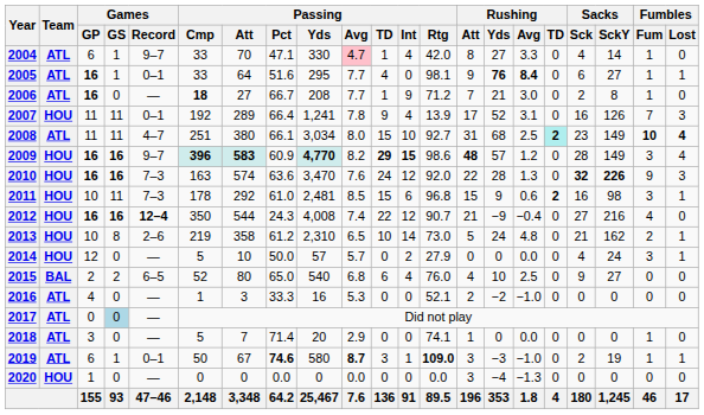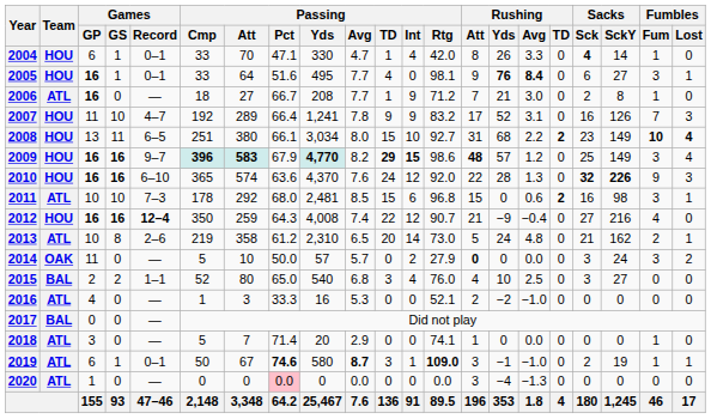 <table class="wikitable" style="text-align:center;">
 <tr>
 <th rowspan="2">Year</th>
 <th rowspan="2">Team</th>
 <th colspan="3">Games</th>
 <th colspan="8">Passing</th>
 <th colspan="4">Rushing</th>
 <th colspan="2">Sacks</th>
 <th colspan="2">Fumbles</th>
 </tr>
 <tr>
 <th>GP</th>
 <th>GS</th>
 <th>Record</th>
 <th>Cmp</th>
 <th>Att</th>
 <th>Pct</th>
 <th>Yds</th>
 <th>Avg</th>
 <th>TD</th>
 <th>Int</th>
 <th>Rtg</th>
 <th>Att</th>
 <th>Yds</th>
 <th>Avg</th>
 <th>TD</th>
 <th>Sck</th>
 <th>SckY</th>
 <th>Fum</th>
 <th>Lost</th>
 </tr>
 <tr>
 <th><a href='#'>2004</a></th>
-<th><a href='#'>ATL</a></th>
+<th><a href='#'>HOU</a></th>
 <td>6</td>
 <td>1</td>
-<td>9–7</td>
+<td>0–1</td>
 <td>33</td>
 <td>70</td>
 <td>47.1</td>
 <td>330</td>
-<td style="background: pink;">4.7</td>
+<td>4.7</td>
 <td>1</td>
 <td>4</td>
 <td>42.0</td>
 <td>8</td>
-<td>27</td>
+<td>26</td>
 <td>3.3</td>
 <td>0</td>
-<td>4</td>
+<td><strong>4</strong></td>
 <td>14</td>
 <td>1</td>
 <td>0</td>
 </tr>
 <tr>
 <th><a href='#'>2005</a></th>
-<th><a href='#'>ATL</a></th>
+<th><a href='#'>HOU</a></th>
 <td><strong>16</strong></td>
 <td>1</td>
 <td>0–1</td>
 <td>33</td>
 <td>64</td>
 <td>51.6</td>
-<td>295</td>
+<td>495</td>
 <td>7.7</td>
 <td>4</td>
 <td>0</td>
 <td>98.1</td>
 <td>9</td>
 <td><strong>76</strong></td>
 <td><strong>8.4</strong></td>
 <td>0</td>
 <td>6</td>
 <td>27</td>
-<td>1</td>
+<td>3</td>
 <td>1</td>
 </tr>
 <tr>
 <th><a href='#'>2006</a></th>
 <th><a href='#'>ATL</a></th>
 <td><strong>16</strong></td>
 <td>0</td>
 <td>—</td>
-<td><strong>18</strong></td>
+<td>18</td>
 <td>27</td>
 <td>66.7</td>
 <td>208</td>
 <td>7.7</td>
 <td>1</td>
 <td>9</td>
 <td>71.2</td>
 <td>7</td>
 <td>21</td>
 <td>3.0</td>
 <td>0</td>
 <td>2</td>
 <td>8</td>
 <td>1</td>
 <td>0</td>
 </tr>
 <tr>
 <th><a href='#'>2007</a></th>
 <th><a href='#'>HOU</a></th>
 <td>11</td>
-<td>11</td>
-<td>0–1</td>
+<td>10</td>
+<td>4–7</td>
 <td>192</td>
 <td>289</td>
 <td>66.4</td>
 <td>1,241</td>
 <td>7.8</td>
 <td>9</td>
-<td>4</td>
-<td>13.9</td>
+<td>9</td>
+<td>83.2</td>
 <td>17</td>
 <td>52</td>
 <td>3.1</td>
 <td>0</td>
 <td>16</td>
 <td>126</td>
 <td>7</td>
 <td>3</td>
 </tr>
 <tr>
 <th><a href='#'>2008</a></th>
-<th><a href='#'>ATL</a></th>
+<th><a href='#'>HOU</a></th>
+<td>13</td>
 <td>11</td>
-<td>11</td>
-<td>4–7</td>
+<td>6–5</td>
 <td>251</td>
 <td>380</td>
 <td>66.1</td>
 <td>3,034</td>
 <td>8.0</td>
 <td>15</td>
 <td>10</td>
 <td>92.7</td>
 <td>31</td>
 <td>68</td>
-<td>2.5</td>
-<td style="background: paleturquoise;"><strong>2</strong></td>
+<td>2.2</td>
+<td><strong>2</strong></td>
 <td>23</td>
 <td>149</td>
 <td><strong>10</strong></td>
 <td><strong>4</strong></td>
 </tr>
 <tr>
 <th><a href='#'>2009</a></th>
 <th><a href='#'>HOU</a></th>
 <td><strong>16</strong></td>
 <td><strong>16</strong></td>
 <td>9–7</td>
 <td style="background:#cfecec; width:3em;"><strong>396</strong></td>
 <td style="background:#cfecec; width:3em;"><strong>583</strong></td>
-<td>60.9</td>
+<td>67.9</td>
 <td style="background:#cfecec; width:3em;"><strong>4,770</strong></td>
 <td>8.2</td>
 <td><strong>29</strong></td>
 <td><strong>15</strong></td>
 <td>98.6</td>
 <td><strong>48</strong></td>
 <td>57</td>
 <td>1.2</td>
 <td>0</td>
-<td>28</td>
+<td>25</td>
 <td>149</td>
 <td>3</td>
 <td>4</td>
 </tr>
 <tr>
 <th><a href='#'>2010</a></th>
 <th><a href='#'>HOU</a></th>
 <td><strong>16</strong></td>
 <td><strong>16</strong></td>
-<td>7–3</td>
-<td>163</td>
+<td>6–10</td>
+<td>365</td>
 <td>574</td>
 <td>63.6</td>
-<td>3,470</td>
+<td>4,370</td>
 <td>7.6</td>
 <td>24</td>
 <td>12</td>
 <td>92.0</td>
 <td>22</td>
 <td>28</td>
 <td>1.3</td>
 <td>0</td>
 <td><strong>32</strong></td>
 <td><strong>226</strong></td>
 <td>9</td>
 <td>3</td>
 </tr>
 <tr>
 <th><a href='#'>2011</a></th>
-<th><a href='#'>HOU</a></th>
+<th><a href='#'>ATL</a></th>
 <td>10</td>
-<td>11</td>
+<td>10</td>
 <td>7–3</td>
 <td>178</td>
 <td>292</td>
-<td>61.0</td>
+<td>68.0</td>
 <td>2,481</td>
 <td>8.5</td>
 <td>15</td>
 <td>6</td>
 <td>96.8</td>
 <td>15</td>
-<td>9</td>
+<td>0</td>
 <td>0.6</td>
 <td><strong>2</strong></td>
 <td>16</td>
 <td>98</td>
 <td>3</td>
 <td>1</td>
 </tr>
 <tr>
 <th><a href='#'>2012</a></th>
 <th><a href='#'>HOU</a></th>
 <td><strong>16</strong></td>
 <td><strong>16</strong></td>
 <td><strong>12–4</strong></td>
 <td>350</td>
-<td>544</td>
-<td>24.3</td>
+<td>259</td>
+<td>64.3</td>
 <td>4,008</td>
 <td>7.4</td>
 <td>22</td>
 <td>12</td>
 <td>90.7</td>
 <td>21</td>
 <td>−9</td>
 <td>−0.4</td>
 <td>0</td>
 <td>27</td>
 <td>216</td>
 <td>4</td>
 <td>0</td>
 </tr>
 <tr>
 <th><a href='#'>2013</a></th>
-<th><a href='#'>HOU</a></th>
+<th><a href='#'>ATL</a></th>
 <td>10</td>
 <td>8</td>
 <td>2–6</td>
 <td>219</td>
 <td>358</td>
 <td>61.2</td>
 <td>2,310</td>
 <td>6.5</td>
-<td>10</td>
+<td>20</td>
 <td>14</td>
 <td>73.0</td>
 <td>5</td>
 <td>24</td>
 <td>4.8</td>
 <td>0</td>
 <td>21</td>
 <td>162</td>
 <td>2</td>
 <td>1</td>
 </tr>
 <tr>
 <th><a href='#'>2014</a></th>
-<th><a href='#'>HOU</a></th>
-<td>12</td>
+<th><a href='#'>OAK</a></th>
+<td>11</td>
 <td>0</td>
 <td>—</td>
 <td>5</td>
 <td>10</td>
 <td>50.0</td>
 <td>57</td>
 <td>5.7</td>
 <td>0</td>
 <td>2</td>
 <td>27.9</td>
-<td>0</td>
+<td><strong>0</strong></td>
 <td>0</td>
 <td>0.0</td>
 <td>0</td>
-<td>4</td>
+<td>3</td>
 <td>24</td>
 <td>3</td>
-<td>1</td>
+<td>2</td>
 </tr>
 <tr>
 <th><a href='#'>2015</a></th>
 <th><a href='#'>BAL</a></th>
 <td>2</td>
 <td>2</td>
-<td>6–5</td>
+<td>1–1</td>
 <td>52</td>
 <td>80</td>
 <td>65.0</td>
 <td>540</td>
 <td>6.8</td>
-<td>6</td>
+<td>3</td>
 <td>4</td>
 <td>76.0</td>
 <td>4</td>
 <td>10</td>
 <td>2.5</td>
 <td>0</td>
-<td>9</td>
+<td>3</td>
 <td>27</td>
 <td>0</td>
 <td>0</td>
 </tr>
 <tr>
 <th><a href='#'>2016</a></th>
 <th><a href='#'>ATL</a></th>
 <td>4</td>
 <td>0</td>
 <td>—</td>
 <td>1</td>
 <td>3</td>
 <td>33.3</td>
 <td>16</td>
 <td>5.3</td>
 <td>0</td>
 <td>0</td>
 <td>52.1</td>
 <td>2</td>
 <td>−2</td>
 <td>−1.0</td>
 <td>0</td>
 <td>0</td>
 <td>0</td>
 <td>0</td>
 <td>0</td>
 </tr>
 <tr>
 <th><a href='#'>2017</a></th>
-<th><a href='#'>ATL</a></th>
+<th><a href='#'>BAL</a></th>
 <td>0</td>
-<td style="background: lightblue;">0</td>
+<td>0</td>
 <td>—</td>
 <td colspan="16">Did not play</td>
 </tr>
 <tr>
 <th><a href='#'>2018</a></th>
 <th><a href='#'>ATL</a></th>
 <td>3</td>
 <td>0</td>
 <td>—</td>
 <td>5</td>
 <td>7</td>
 <td>71.4</td>
 <td>20</td>
 <td>2.9</td>
 <td>0</td>
 <td>0</td>
 <td>74.1</td>
 <td>1</td>
 <td>0</td>
 <td>0.0</td>
 <td>0</td>
 <td>0</td>
 <td>0</td>
 <td>1</td>
 <td>0</td>
 </tr>
 <tr>
 <th><a href='#'>2019</a></th>
 <th><a href='#'>ATL</a></th>
 <td>6</td>
 <td>1</td>
 <td>0–1</td>
 <td>50</td>
 <td>67</td>
 <td><strong>74.6</strong></td>
 <td>580</td>
 <td><strong>8.7</strong></td>
 <td>3</td>
 <td>1</td>
 <td><strong>109.0</strong></td>
 <td>3</td>
-<td>−3</td>
+<td>−1</td>
 <td>−1.0</td>
 <td>0</td>
 <td>2</td>
 <td>19</td>
 <td>1</td>
 <td>1</td>
 </tr>
 <tr>
 <th><a href='#'>2020</a></th>
-<th><a href='#'>HOU</a></th>
+<th><a href='#'>ATL</a></th>
 <td>1</td>
 <td>0</td>
 <td>—</td>
 <td>0</td>
 <td>0</td>
-<td>0.0</td>
+<td style="background: pink;">0.0</td>
 <td>0</td>
 <td>0.0</td>
 <td>0</td>
 <td>0</td>
 <td>0.0</td>
 <td>3</td>
 <td>−4</td>
 <td>−1.3</td>
 <td>0</td>
 <td>0</td>
 <td>0</td>
 <td>0</td>
 <td>0</td>
 </tr>
 <tr>
 <th colspan="2"></th>
 <th>155</th>
 <th>93</th>
 <th>47–46</th>
 <th>2,148</th>
 <th>3,348</th>
 <th>64.2</th>
 <th>25,467</th>
 <th>7.6</th>
 <th>136</th>
 <th>91</th>
 <th>89.5</th>
 <th>196</th>
 <th>353</th>
 <th>1.8</th>
 <th>4</th>
 <th>180</th>
 <th>1,245</th>
 <th>46</th>
 <th>17</th>
 </tr>
 </table>
